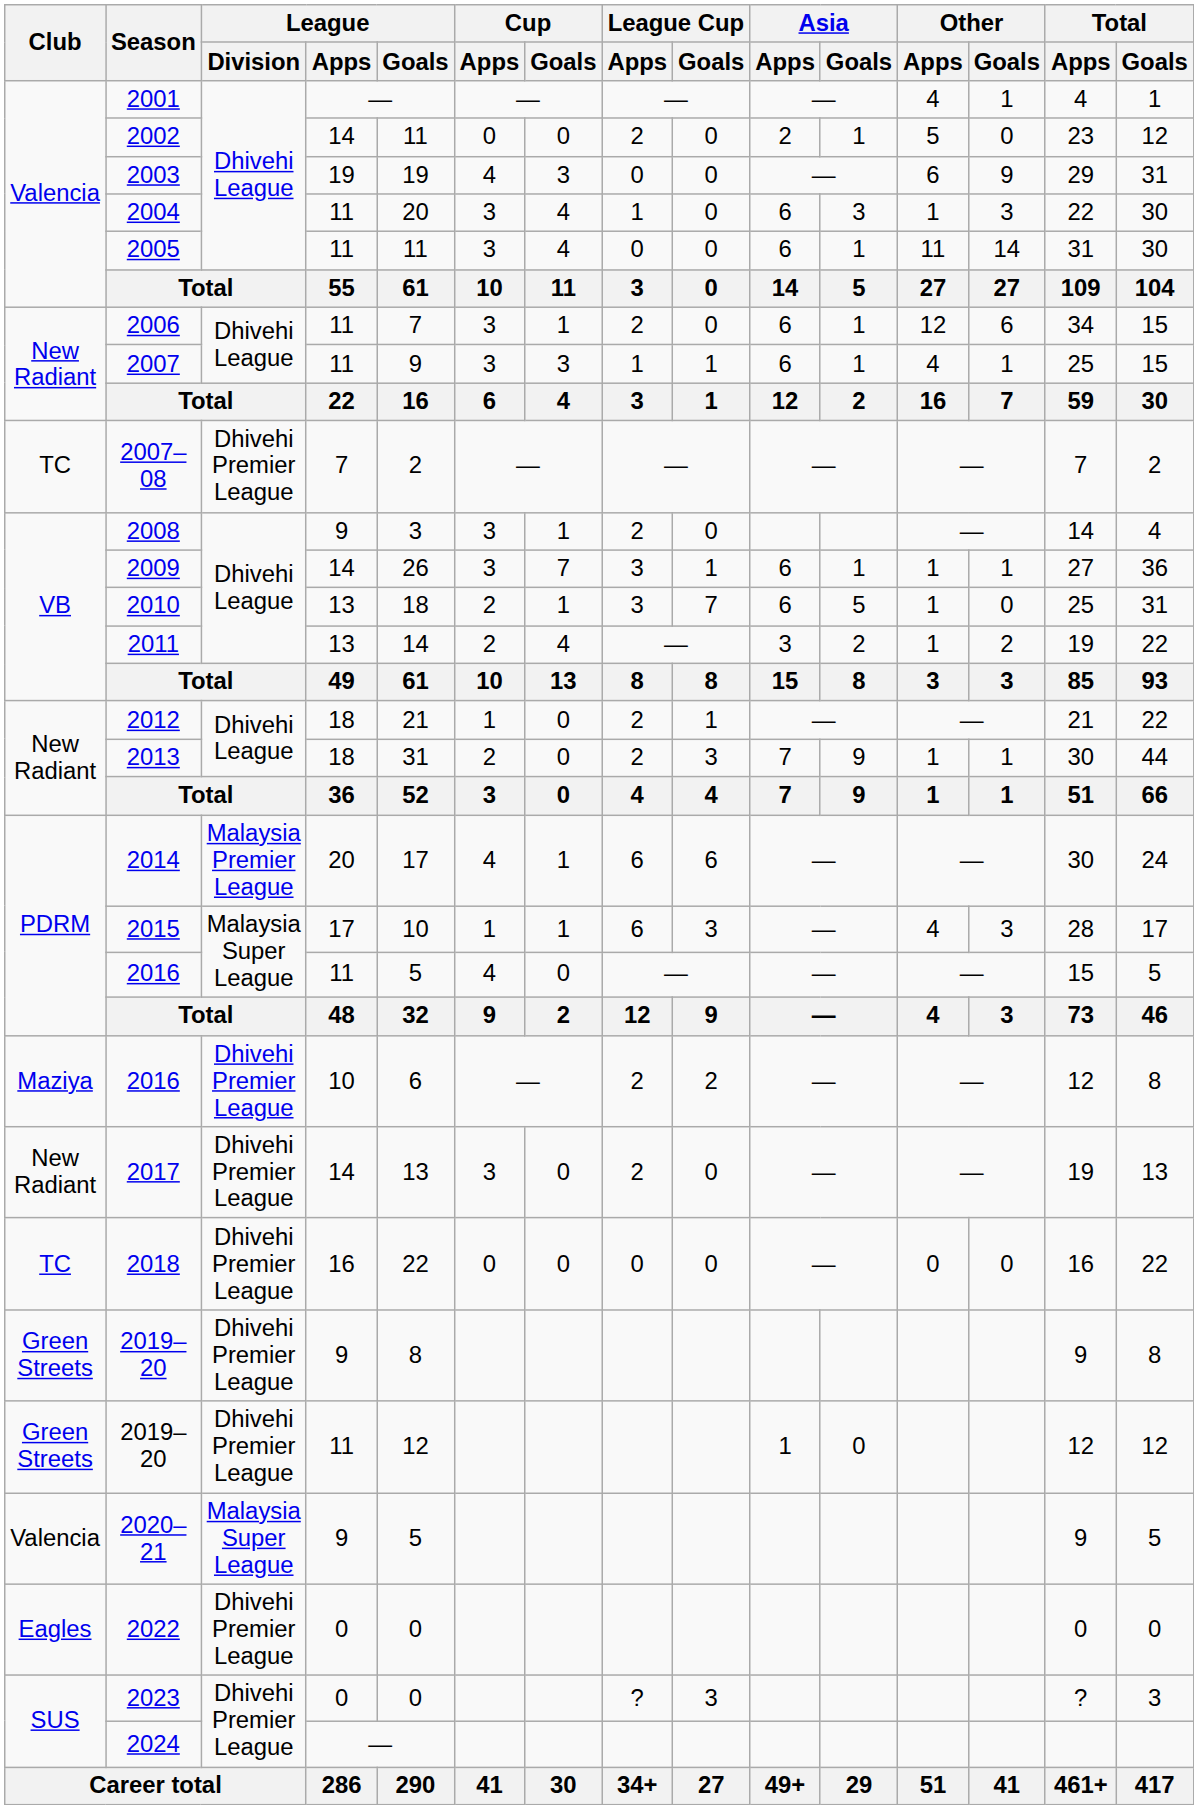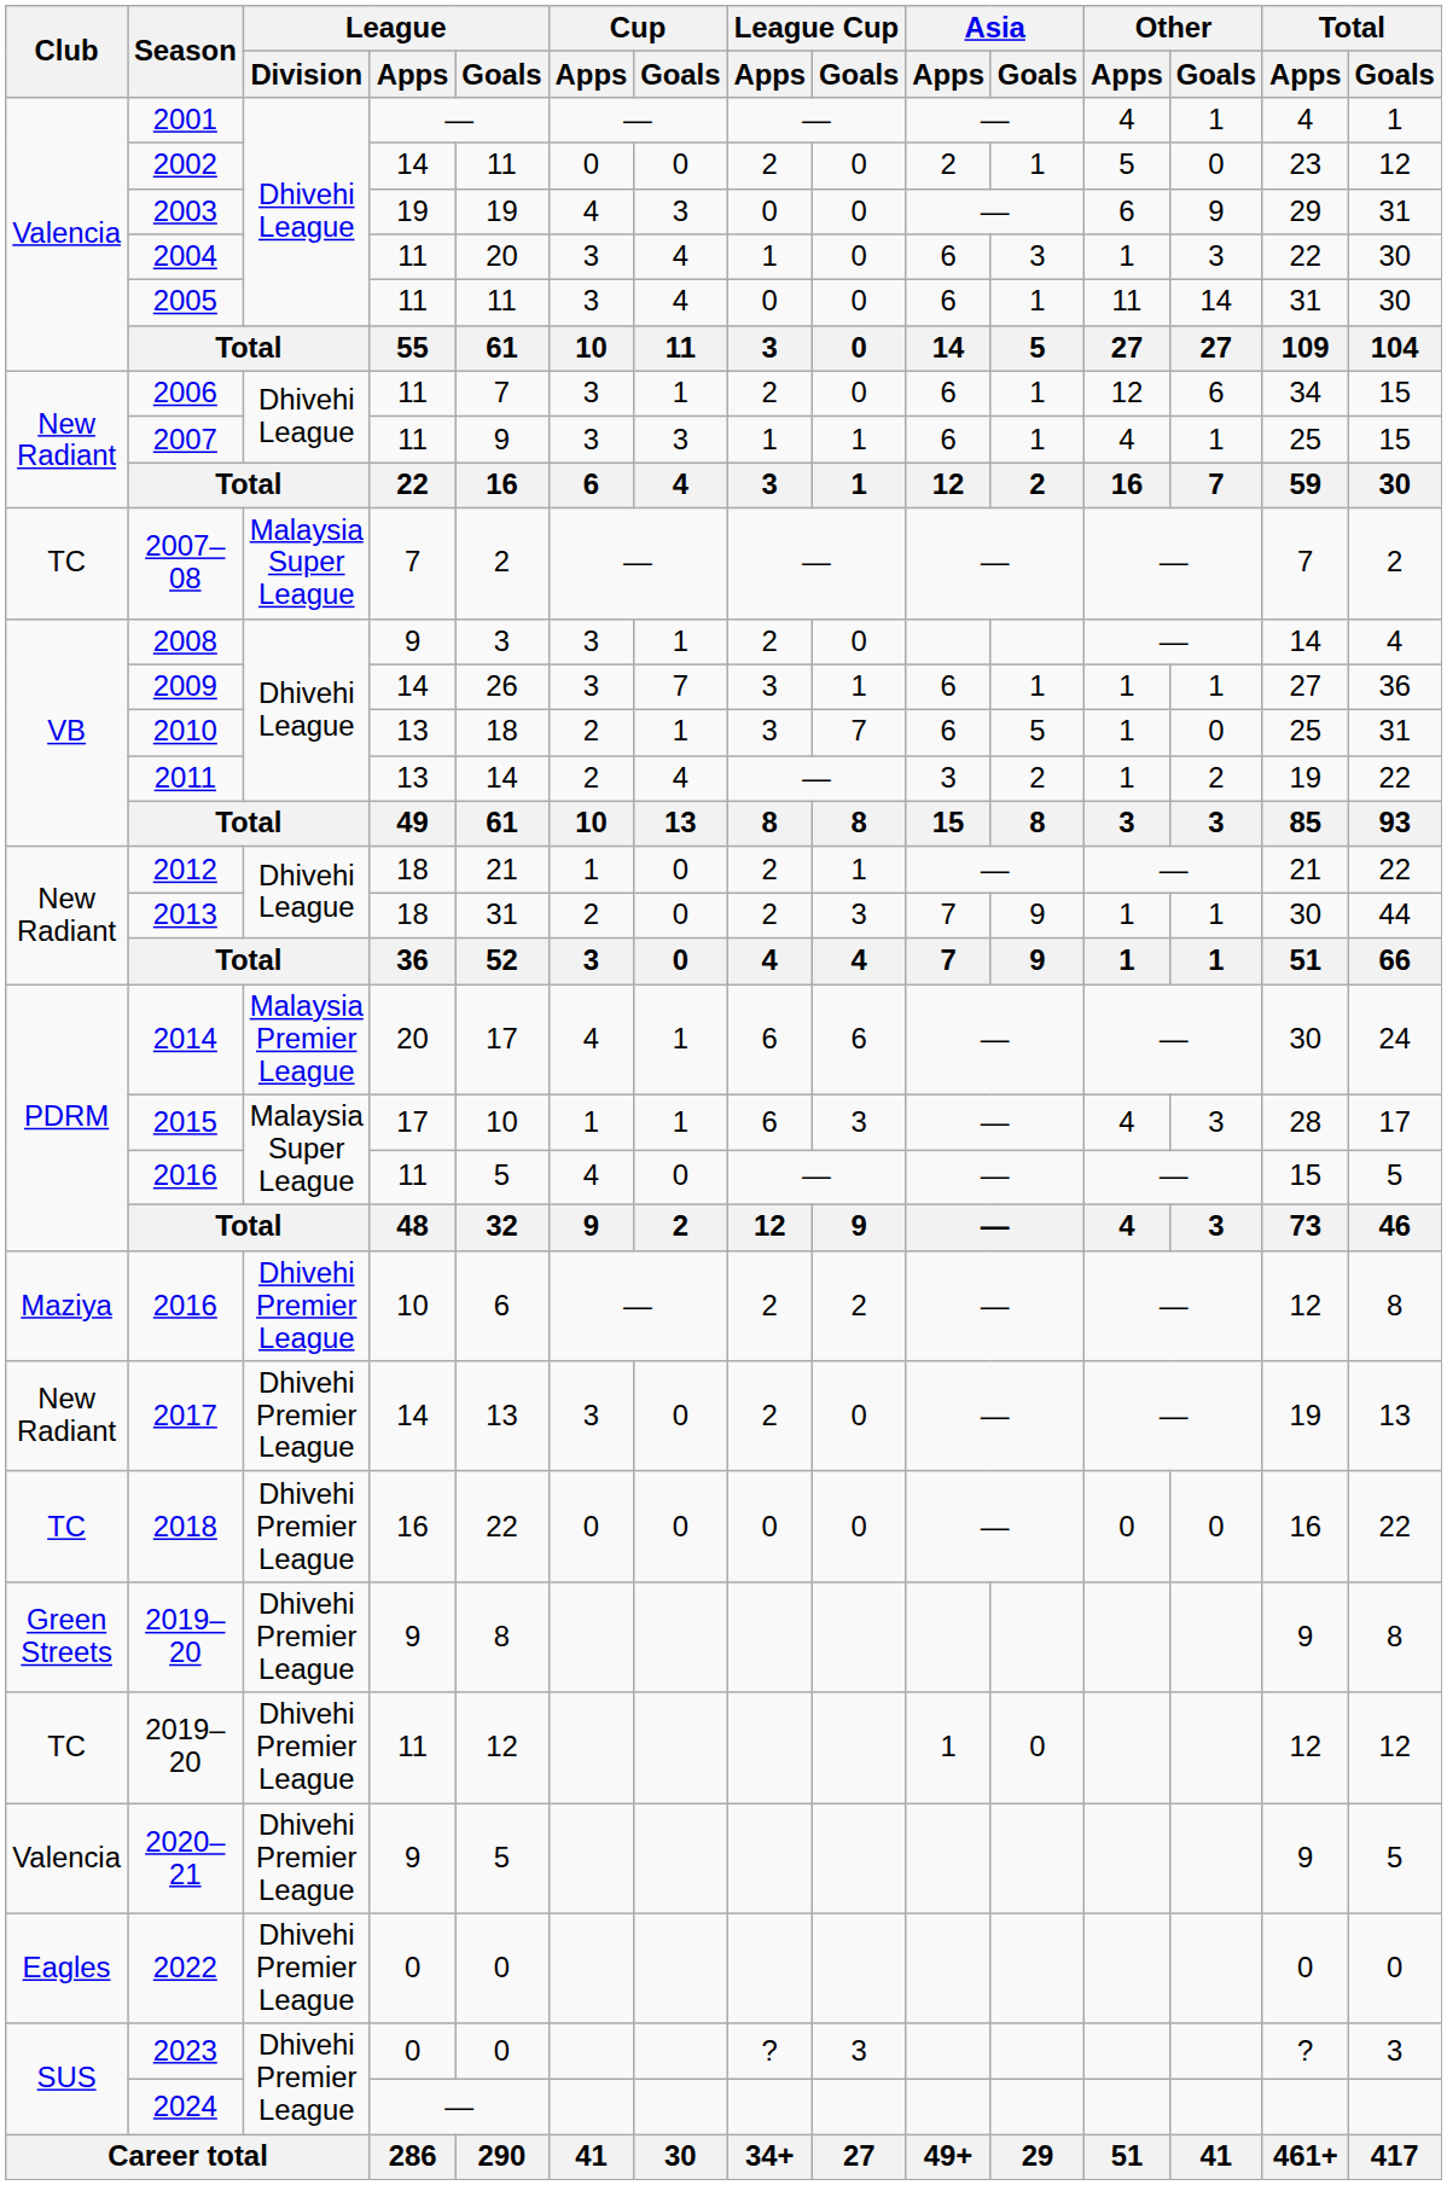 <table class="wikitable" style="text-align:center">
 <tr>
 <th rowspan="2">Club</th>
 <th rowspan="2">Season</th>
 <th colspan="3">League</th>
 <th colspan="2">Cup</th>
 <th colspan="2">League Cup</th>
 <th colspan="2"><a href='#'>Asia</a></th>
 <th colspan="2">Other</th>
 <th colspan="2">Total</th>
 </tr>
 <tr>
 <th>Division</th>
 <th>Apps</th>
 <th>Goals</th>
 <th>Apps</th>
 <th>Goals</th>
 <th>Apps</th>
 <th>Goals</th>
 <th>Apps</th>
 <th>Goals</th>
 <th>Apps</th>
 <th>Goals</th>
 <th>Apps</th>
 <th>Goals</th>
 </tr>
 <tr>
 <td rowspan="6"><a href='#'>Valencia</a></td>
 <td><a href='#'>2001</a></td>
 <td rowspan="5"><a href='#'>Dhivehi League</a></td>
 <td colspan="2">—</td>
 <td colspan="2">—</td>
 <td colspan="2">—</td>
 <td colspan="2">—</td>
 <td>4</td>
 <td>1</td>
 <td>4</td>
 <td>1</td>
 </tr>
 <tr>
 <td><a href='#'>2002</a></td>
 <td>14</td>
 <td>11</td>
 <td>0</td>
 <td>0</td>
 <td>2</td>
 <td>0</td>
 <td>2</td>
 <td>1</td>
 <td>5</td>
 <td>0</td>
 <td>23</td>
 <td>12</td>
 </tr>
 <tr>
 <td><a href='#'>2003</a></td>
 <td>19</td>
 <td>19</td>
 <td>4</td>
 <td>3</td>
 <td>0</td>
 <td>0</td>
 <td colspan="2">—</td>
 <td>6</td>
 <td>9</td>
 <td>29</td>
 <td>31</td>
 </tr>
 <tr>
 <td><a href='#'>2004</a></td>
 <td>11</td>
 <td>20</td>
 <td>3</td>
 <td>4</td>
 <td>1</td>
 <td>0</td>
 <td>6</td>
 <td>3</td>
 <td>1</td>
 <td>3</td>
 <td>22</td>
 <td>30</td>
 </tr>
 <tr>
 <td><a href='#'>2005</a></td>
 <td>11</td>
 <td>11</td>
 <td>3</td>
 <td>4</td>
 <td>0</td>
 <td>0</td>
 <td>6</td>
 <td>1</td>
 <td>11</td>
 <td>14</td>
 <td>31</td>
 <td>30</td>
 </tr>
 <tr>
 <th colspan="2">Total</th>
 <th>55</th>
 <th>61</th>
 <th>10</th>
 <th>11</th>
 <th>3</th>
 <th>0</th>
 <th>14</th>
 <th>5</th>
 <th>27</th>
 <th>27</th>
 <th>109</th>
 <th>104</th>
 </tr>
 <tr>
 <td rowspan="3"><a href='#'>New Radiant</a></td>
 <td><a href='#'>2006</a></td>
 <td rowspan="2">Dhivehi League</td>
 <td>11</td>
 <td>7</td>
 <td>3</td>
 <td>1</td>
 <td>2</td>
 <td>0</td>
 <td>6</td>
 <td>1</td>
 <td>12</td>
 <td>6</td>
 <td>34</td>
 <td>15</td>
 </tr>
 <tr>
 <td><a href='#'>2007</a></td>
 <td>11</td>
 <td>9</td>
 <td>3</td>
 <td>3</td>
 <td>1</td>
 <td>1</td>
 <td>6</td>
 <td>1</td>
 <td>4</td>
 <td>1</td>
 <td>25</td>
 <td>15</td>
 </tr>
 <tr>
 <th colspan="2">Total</th>
 <th>22</th>
 <th>16</th>
 <th>6</th>
 <th>4</th>
 <th>3</th>
 <th>1</th>
 <th>12</th>
 <th>2</th>
 <th>16</th>
 <th>7</th>
 <th>59</th>
 <th>30</th>
 </tr>
 <tr>
 <td>TC</td>
 <td><a href='#'>2007–08</a></td>
-<td>Dhivehi Premier League</td>
+<td rowspan="1"><a href='#'>Malaysia Super League</a></td>
 <td>7</td>
 <td>2</td>
 <td colspan="2">—</td>
 <td colspan="2">—</td>
 <td colspan="2">—</td>
 <td colspan="2">—</td>
 <td>7</td>
 <td>2</td>
 </tr>
 <tr>
 <td rowspan="5"><a href='#'>VB</a></td>
 <td><a href='#'>2008</a></td>
 <td rowspan="4">Dhivehi League</td>
 <td>9</td>
 <td>3</td>
 <td>3</td>
 <td>1</td>
 <td>2</td>
 <td>0</td>
 <td></td>
 <td></td>
 <td colspan="2">—</td>
 <td>14</td>
 <td>4</td>
 </tr>
 <tr>
 <td><a href='#'>2009</a></td>
 <td>14</td>
 <td>26</td>
 <td>3</td>
 <td>7</td>
 <td>3</td>
 <td>1</td>
 <td>6</td>
 <td>1</td>
 <td>1</td>
 <td>1</td>
 <td>27</td>
 <td>36</td>
 </tr>
 <tr>
 <td><a href='#'>2010</a></td>
 <td>13</td>
 <td>18</td>
 <td>2</td>
 <td>1</td>
 <td>3</td>
 <td>7</td>
 <td>6</td>
 <td>5</td>
 <td>1</td>
 <td>0</td>
 <td>25</td>
 <td>31</td>
 </tr>
 <tr>
 <td><a href='#'>2011</a></td>
 <td>13</td>
 <td>14</td>
 <td>2</td>
 <td>4</td>
 <td colspan="2">—</td>
 <td>3</td>
 <td>2</td>
 <td>1</td>
 <td>2</td>
 <td>19</td>
 <td>22</td>
 </tr>
 <tr>
 <th colspan="2">Total</th>
 <th>49</th>
 <th>61</th>
 <th>10</th>
 <th>13</th>
 <th>8</th>
 <th>8</th>
 <th>15</th>
 <th>8</th>
 <th>3</th>
 <th>3</th>
 <th>85</th>
 <th>93</th>
 </tr>
 <tr>
 <td rowspan="3">New Radiant</td>
 <td><a href='#'>2012</a></td>
 <td rowspan="2">Dhivehi League</td>
 <td>18</td>
 <td>21</td>
 <td>1</td>
 <td>0</td>
 <td>2</td>
 <td>1</td>
 <td colspan="2">—</td>
 <td colspan="2">—</td>
 <td>21</td>
 <td>22</td>
 </tr>
 <tr>
 <td><a href='#'>2013</a></td>
 <td>18</td>
 <td>31</td>
 <td>2</td>
 <td>0</td>
 <td>2</td>
 <td>3</td>
 <td>7</td>
 <td>9</td>
 <td>1</td>
 <td>1</td>
 <td>30</td>
 <td>44</td>
 </tr>
 <tr>
 <th colspan="2">Total</th>
 <th>36</th>
 <th>52</th>
 <th>3</th>
 <th>0</th>
 <th>4</th>
 <th>4</th>
 <th>7</th>
 <th>9</th>
 <th>1</th>
 <th>1</th>
 <th>51</th>
 <th>66</th>
 </tr>
 <tr>
 <td rowspan="4"><a href='#'>PDRM</a></td>
 <td><a href='#'>2014</a></td>
 <td rowspan="1"><a href='#'>Malaysia Premier League</a></td>
 <td>20</td>
 <td>17</td>
 <td>4</td>
 <td>1</td>
 <td>6</td>
 <td>6</td>
 <td colspan="2">—</td>
 <td colspan="2">—</td>
 <td>30</td>
 <td>24</td>
 </tr>
 <tr>
 <td><a href='#'>2015</a></td>
 <td rowspan="2">Malaysia Super League</td>
 <td>17</td>
 <td>10</td>
 <td>1</td>
 <td>1</td>
 <td>6</td>
 <td>3</td>
 <td colspan="2">—</td>
 <td>4</td>
 <td>3</td>
 <td>28</td>
 <td>17</td>
 </tr>
 <tr>
 <td><a href='#'>2016</a></td>
 <td>11</td>
 <td>5</td>
 <td>4</td>
 <td>0</td>
 <td colspan="2">—</td>
 <td colspan="2">—</td>
 <td colspan="2">—</td>
 <td>15</td>
 <td>5</td>
 </tr>
 <tr>
 <th colspan="2">Total</th>
 <th>48</th>
 <th>32</th>
 <th>9</th>
 <th>2</th>
 <th>12</th>
 <th>9</th>
 <th colspan="2">—</th>
 <th>4</th>
 <th>3</th>
 <th>73</th>
 <th>46</th>
 </tr>
 <tr>
 <td rowspan="1"><a href='#'>Maziya</a></td>
 <td><a href='#'>2016</a></td>
 <td rowspan="1"><a href='#'>Dhivehi Premier League</a></td>
 <td>10</td>
 <td>6</td>
 <td colspan="2">—</td>
 <td>2</td>
 <td>2</td>
 <td colspan="2">—</td>
 <td colspan="2">—</td>
 <td>12</td>
 <td>8</td>
 </tr>
 <tr>
 <td>New Radiant</td>
 <td><a href='#'>2017</a></td>
 <td>Dhivehi Premier League</td>
 <td>14</td>
 <td>13</td>
 <td>3</td>
 <td>0</td>
 <td>2</td>
 <td>0</td>
 <td colspan="2">—</td>
 <td colspan="2">—</td>
 <td>19</td>
 <td>13</td>
 </tr>
 <tr>
 <td rowspan="1"><a href='#'>TC</a></td>
 <td><a href='#'>2018</a></td>
 <td>Dhivehi Premier League</td>
 <td>16</td>
 <td>22</td>
 <td>0</td>
 <td>0</td>
 <td>0</td>
 <td>0</td>
 <td colspan="2">—</td>
 <td>0</td>
 <td>0</td>
 <td>16</td>
 <td>22</td>
 </tr>
 <tr>
 <td><a href='#'>Green Streets</a></td>
 <td><a href='#'>2019–20</a></td>
 <td>Dhivehi Premier League</td>
 <td>9</td>
 <td>8</td>
 <td></td>
 <td></td>
 <td></td>
 <td></td>
 <td></td>
 <td></td>
 <td></td>
 <td></td>
 <td>9</td>
 <td>8</td>
 </tr>
 <tr>
-<td><a href='#'>Green Streets</a></td>
+<td>TC</td>
 <td>2019–20</td>
 <td>Dhivehi Premier League</td>
 <td>11</td>
 <td>12</td>
 <td></td>
 <td></td>
 <td></td>
 <td></td>
 <td>1</td>
 <td>0</td>
 <td></td>
 <td></td>
 <td>12</td>
 <td>12</td>
 </tr>
 <tr>
 <td>Valencia</td>
 <td><a href='#'>2020–21</a></td>
-<td rowspan="1"><a href='#'>Malaysia Super League</a></td>
+<td>Dhivehi Premier League</td>
 <td>9</td>
 <td>5</td>
 <td></td>
 <td></td>
 <td></td>
 <td></td>
 <td></td>
 <td></td>
 <td></td>
 <td></td>
 <td>9</td>
 <td>5</td>
 </tr>
 <tr>
 <td><a href='#'>Eagles</a></td>
 <td><a href='#'>2022</a></td>
 <td>Dhivehi Premier League</td>
 <td>0</td>
 <td>0</td>
 <td></td>
 <td></td>
 <td></td>
 <td></td>
 <td></td>
 <td></td>
 <td></td>
 <td></td>
 <td>0</td>
 <td>0</td>
 </tr>
 <tr>
 <td rowspan="2"><a href='#'>SUS</a></td>
 <td><a href='#'>2023</a></td>
 <td rowspan="2">Dhivehi Premier League</td>
 <td>0</td>
 <td>0</td>
 <td></td>
 <td></td>
 <td>?</td>
 <td>3</td>
 <td></td>
 <td></td>
 <td></td>
 <td></td>
 <td>?</td>
 <td>3</td>
 </tr>
 <tr>
 <td><a href='#'>2024</a></td>
 <td colspan="2">—</td>
 <td></td>
 <td></td>
 <td></td>
 <td></td>
 <td></td>
 <td></td>
 <td></td>
 <td></td>
 <td></td>
 <td></td>
 </tr>
 <tr>
 <th colspan="3">Career total</th>
 <th>286</th>
 <th>290</th>
 <th>41</th>
 <th>30</th>
 <th>34+</th>
 <th>27</th>
 <th>49+</th>
 <th>29</th>
 <th>51</th>
 <th>41</th>
 <th>461+</th>
 <th>417</th>
 </tr>
 </table>
